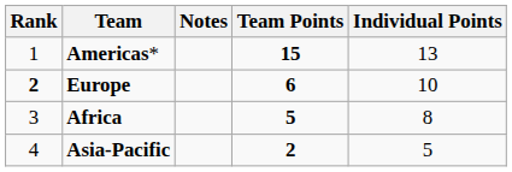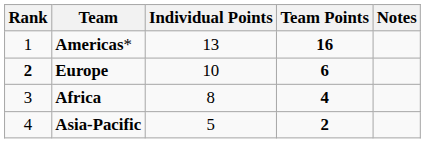 <table class="wikitable sortable" style="text-align:center">
 <tr>
 <th>Rank</th>
 <th>Team</th>
+<th>Individual Points</th>
+<th>Team Points</th>
 <th>Notes</th>
-<th>Team Points</th>
-<th>Individual Points</th>
 </tr>
 <tr>
 <td>1</td>
 <td align="left"><strong>Americas</strong>*</td>
+<td>13</td>
+<td><strong>16</strong></td>
 <td></td>
-<td><strong>15</strong></td>
-<td>13</td>
 </tr>
 <tr>
 <td><strong>2</strong></td>
 <td align="left"><strong>Europe</strong></td>
+<td>10</td>
+<td><strong>6</strong></td>
 <td></td>
-<td><strong>6</strong></td>
-<td>10</td>
 </tr>
 <tr>
 <td>3</td>
 <td align="left"><strong>Africa</strong></td>
+<td>8</td>
+<td><strong>4</strong></td>
 <td></td>
-<td><strong>5</strong></td>
-<td>8</td>
 </tr>
 <tr>
 <td>4</td>
 <td align="left"><strong>Asia-Pacific</strong></td>
+<td>5</td>
+<td><strong>2</strong></td>
 <td></td>
-<td><strong>2</strong></td>
-<td>5</td>
 </tr>
 </table>
